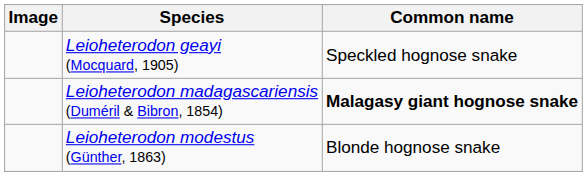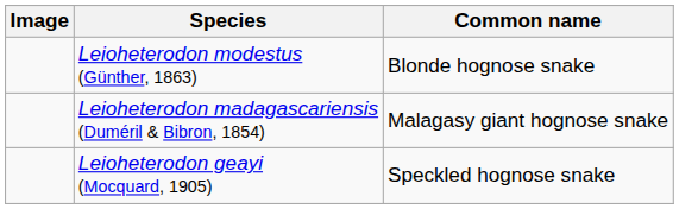 <table class="wikitable">
 <tr>
 <th>Image</th>
 <th>Species</th>
 <th>Common name</th>
 </tr>
 <tr>
 <td></td>
-<td><em><a href='#'>Leioheterodon geayi</a></em><br><small>(<a href='#'>Mocquard</a>, 1905)</small></td>
-<td>Speckled hognose snake</td>
+<td><em><a href='#'>Leioheterodon modestus</a></em><br><small>(<a href='#'>Günther</a>, 1863)</small></td>
+<td>Blonde hognose snake</td>
 </tr>
 <tr>
 <td></td>
 <td><em><a href='#'>Leioheterodon madagascariensis</a></em><br><small>(<a href='#'>Duméril</a> & <a href='#'>Bibron</a>, 1854)</small></td>
-<td><strong>Malagasy giant hognose snake</strong></td>
+<td>Malagasy giant hognose snake</td>
 </tr>
 <tr>
 <td></td>
-<td><em><a href='#'>Leioheterodon modestus</a></em><br><small>(<a href='#'>Günther</a>, 1863)</small></td>
-<td>Blonde hognose snake</td>
+<td><em><a href='#'>Leioheterodon geayi</a></em><br><small>(<a href='#'>Mocquard</a>, 1905)</small></td>
+<td>Speckled hognose snake</td>
 </tr>
 </table>
